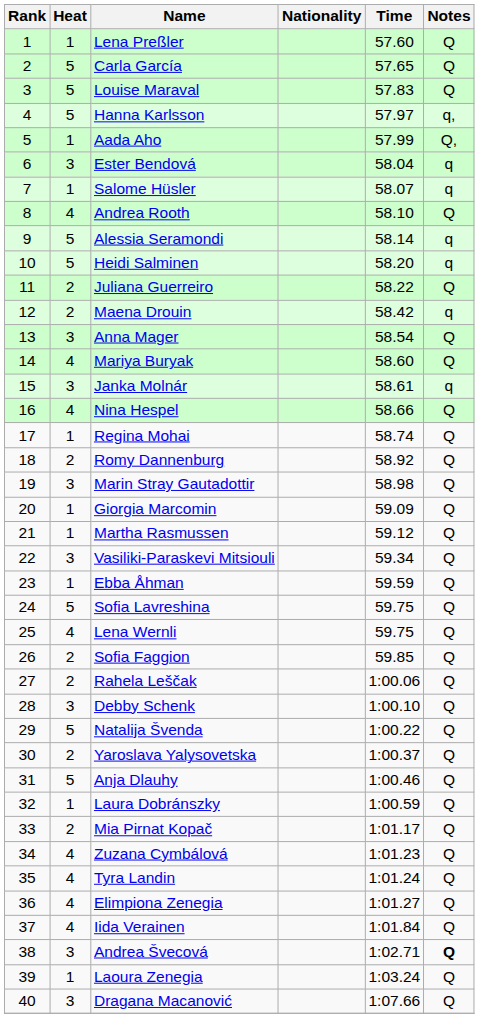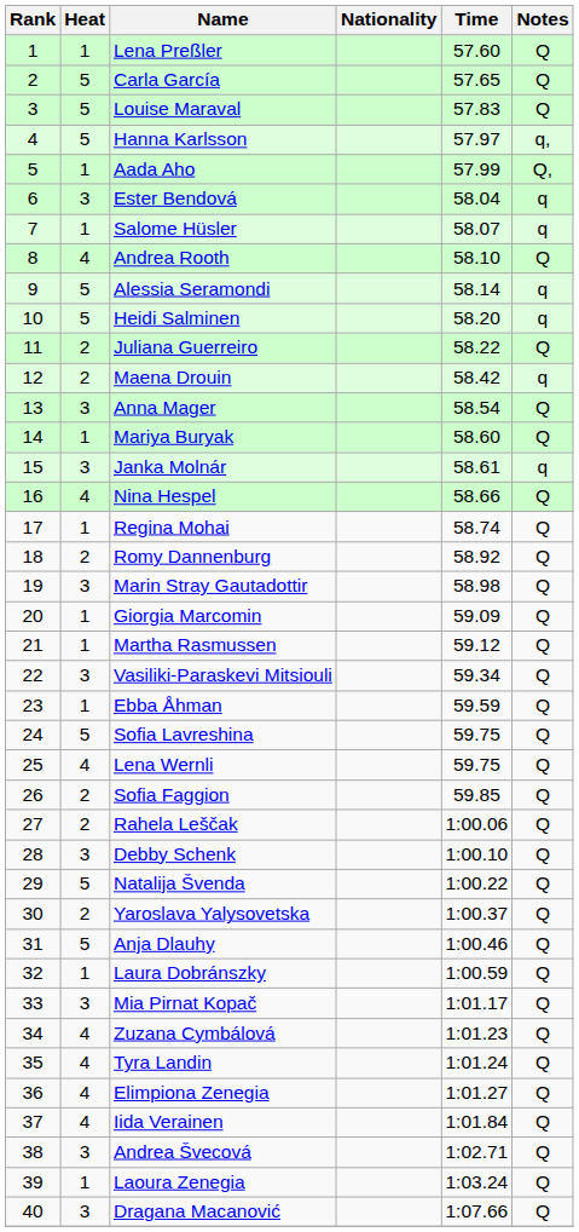 <table class="wikitable sortable" style="text-align:center;">
 <tr>
 <th>Rank</th>
 <th>Heat</th>
 <th>Name</th>
 <th>Nationality</th>
 <th>Time</th>
 <th>Notes</th>
 </tr>
 <tr bgcolor=ccffcc>
 <td>1</td>
 <td>1</td>
 <td align=left><a href='#'>Lena Preßler</a></td>
 <td align=left></td>
 <td>57.60</td>
 <td>Q</td>
 </tr>
 <tr bgcolor=ccffcc>
 <td>2</td>
 <td>5</td>
 <td align=left><a href='#'>Carla García</a></td>
 <td align=left></td>
 <td>57.65</td>
 <td>Q</td>
 </tr>
 <tr bgcolor=ccffcc>
 <td>3</td>
 <td>5</td>
 <td align=left><a href='#'>Louise Maraval</a></td>
 <td align=left></td>
 <td>57.83</td>
 <td>Q</td>
 </tr>
 <tr bgcolor=ddffdd>
 <td>4</td>
 <td>5</td>
 <td align=left><a href='#'>Hanna Karlsson</a></td>
 <td align=left></td>
 <td>57.97</td>
 <td>q, </td>
 </tr>
 <tr bgcolor=ccffcc>
 <td>5</td>
 <td>1</td>
 <td align=left><a href='#'>Aada Aho</a></td>
 <td align=left></td>
 <td>57.99</td>
 <td>Q, </td>
 </tr>
 <tr bgcolor=ccffcc>
 <td>6</td>
 <td>3</td>
 <td align=left><a href='#'>Ester Bendová</a></td>
 <td align=left></td>
 <td>58.04</td>
 <td>q</td>
 </tr>
 <tr bgcolor=ddffdd>
 <td>7</td>
 <td>1</td>
 <td align=left><a href='#'>Salome Hüsler</a></td>
 <td align=left></td>
 <td>58.07</td>
 <td>q</td>
 </tr>
 <tr bgcolor=ccffcc>
 <td>8</td>
 <td>4</td>
 <td align=left><a href='#'>Andrea Rooth</a></td>
 <td align=left></td>
 <td>58.10</td>
 <td>Q</td>
 </tr>
 <tr bgcolor=ddffdd>
 <td>9</td>
 <td>5</td>
 <td align=left><a href='#'>Alessia Seramondi</a></td>
 <td align=left></td>
 <td>58.14</td>
 <td>q</td>
 </tr>
 <tr bgcolor=ddffdd>
 <td>10</td>
 <td>5</td>
 <td align=left><a href='#'>Heidi Salminen</a></td>
 <td align=left></td>
 <td>58.20</td>
 <td>q</td>
 </tr>
 <tr bgcolor=ccffcc>
 <td>11</td>
 <td>2</td>
 <td align=left><a href='#'>Juliana Guerreiro</a></td>
 <td align=left></td>
 <td>58.22</td>
 <td>Q</td>
 </tr>
 <tr bgcolor=ddffdd>
 <td>12</td>
 <td>2</td>
 <td align=left><a href='#'>Maena Drouin</a></td>
 <td align=left></td>
 <td>58.42</td>
 <td>q</td>
 </tr>
 <tr bgcolor=ccffcc>
 <td>13</td>
 <td>3</td>
 <td align=left><a href='#'>Anna Mager</a></td>
 <td align=left></td>
 <td>58.54</td>
 <td>Q</td>
 </tr>
 <tr bgcolor=ccffcc>
 <td>14</td>
-<td>4</td>
+<td>1</td>
 <td align=left><a href='#'>Mariya Buryak</a></td>
 <td align=left></td>
 <td>58.60</td>
 <td>Q</td>
 </tr>
 <tr bgcolor=ddffdd>
 <td>15</td>
 <td>3</td>
 <td align=left><a href='#'>Janka Molnár</a></td>
 <td align=left></td>
 <td>58.61</td>
 <td>q</td>
 </tr>
 <tr bgcolor=ccffcc>
 <td>16</td>
 <td>4</td>
 <td align=left><a href='#'>Nina Hespel</a></td>
 <td align=left></td>
 <td>58.66</td>
 <td>Q</td>
 </tr>
 <tr>
 <td>17</td>
 <td>1</td>
 <td align=left><a href='#'>Regina Mohai</a></td>
 <td align=left></td>
 <td>58.74</td>
 <td>Q</td>
 </tr>
 <tr>
 <td>18</td>
 <td>2</td>
 <td align=left><a href='#'>Romy Dannenburg</a></td>
 <td align=left></td>
 <td>58.92</td>
 <td>Q</td>
 </tr>
 <tr>
 <td>19</td>
 <td>3</td>
 <td align=left><a href='#'>Marin Stray Gautadottir</a></td>
 <td align=left></td>
 <td>58.98</td>
 <td>Q</td>
 </tr>
 <tr>
 <td>20</td>
 <td>1</td>
 <td align=left><a href='#'>Giorgia Marcomin</a></td>
 <td align=left></td>
 <td>59.09</td>
 <td>Q</td>
 </tr>
 <tr>
 <td>21</td>
 <td>1</td>
 <td align=left><a href='#'>Martha Rasmussen</a></td>
 <td align=left></td>
 <td>59.12</td>
 <td>Q</td>
 </tr>
 <tr>
 <td>22</td>
 <td>3</td>
 <td align=left><a href='#'>Vasiliki-Paraskevi Mitsiouli</a></td>
 <td align=left></td>
 <td>59.34</td>
 <td>Q</td>
 </tr>
 <tr>
 <td>23</td>
 <td>1</td>
 <td align=left><a href='#'>Ebba Åhman</a></td>
 <td align=left></td>
 <td>59.59</td>
 <td>Q</td>
 </tr>
 <tr>
 <td>24</td>
 <td>5</td>
 <td align=left><a href='#'>Sofia Lavreshina</a></td>
 <td align=left></td>
 <td>59.75</td>
 <td>Q</td>
 </tr>
 <tr>
 <td>25</td>
 <td>4</td>
 <td align=left><a href='#'>Lena Wernli</a></td>
 <td align=left></td>
 <td>59.75</td>
 <td>Q</td>
 </tr>
 <tr>
 <td>26</td>
 <td>2</td>
 <td align=left><a href='#'>Sofia Faggion</a></td>
 <td align=left></td>
 <td>59.85</td>
 <td>Q</td>
 </tr>
 <tr>
 <td>27</td>
 <td>2</td>
 <td align=left><a href='#'>Rahela Leščak</a></td>
 <td align=left></td>
 <td>1:00.06</td>
 <td>Q</td>
 </tr>
 <tr>
 <td>28</td>
 <td>3</td>
 <td align=left><a href='#'>Debby Schenk</a></td>
 <td align=left></td>
 <td>1:00.10</td>
 <td>Q</td>
 </tr>
 <tr>
 <td>29</td>
 <td>5</td>
 <td align=left><a href='#'>Natalija Švenda</a></td>
 <td align=left></td>
 <td>1:00.22</td>
 <td>Q</td>
 </tr>
 <tr>
 <td>30</td>
 <td>2</td>
 <td align=left><a href='#'>Yaroslava Yalysovetska</a></td>
 <td align=left></td>
 <td>1:00.37</td>
 <td>Q</td>
 </tr>
 <tr>
 <td>31</td>
 <td>5</td>
 <td align=left><a href='#'>Anja Dlauhy</a></td>
 <td align=left></td>
 <td>1:00.46</td>
 <td>Q</td>
 </tr>
 <tr>
 <td>32</td>
 <td>1</td>
 <td align=left><a href='#'>Laura Dobránszky</a></td>
 <td align=left></td>
 <td>1:00.59</td>
 <td>Q</td>
 </tr>
 <tr>
 <td>33</td>
-<td>2</td>
+<td>3</td>
 <td align=left><a href='#'>Mia Pirnat Kopač</a></td>
 <td align=left></td>
 <td>1:01.17</td>
 <td>Q</td>
 </tr>
 <tr>
 <td>34</td>
 <td>4</td>
 <td align=left><a href='#'>Zuzana Cymbálová</a></td>
 <td align=left></td>
 <td>1:01.23</td>
 <td>Q</td>
 </tr>
 <tr>
 <td>35</td>
 <td>4</td>
 <td align=left><a href='#'>Tyra Landin</a></td>
 <td align=left></td>
 <td>1:01.24</td>
 <td>Q</td>
 </tr>
 <tr>
 <td>36</td>
 <td>4</td>
 <td align=left><a href='#'>Elimpiona Zenegia</a></td>
 <td align=left></td>
 <td>1:01.27</td>
 <td>Q</td>
 </tr>
 <tr>
 <td>37</td>
 <td>4</td>
 <td align=left><a href='#'>Iida Verainen</a></td>
 <td align=left></td>
 <td>1:01.84</td>
 <td>Q</td>
 </tr>
 <tr>
 <td>38</td>
 <td>3</td>
 <td align=left><a href='#'>Andrea Švecová</a></td>
 <td align=left></td>
 <td>1:02.71</td>
-<td><strong>Q</strong></td>
+<td>Q</td>
 </tr>
 <tr>
 <td>39</td>
 <td>1</td>
 <td align=left><a href='#'>Laoura Zenegia</a></td>
 <td align=left></td>
 <td>1:03.24</td>
 <td>Q</td>
 </tr>
 <tr>
 <td>40</td>
 <td>3</td>
 <td align=left><a href='#'>Dragana Macanović</a></td>
 <td align=left></td>
 <td>1:07.66</td>
 <td>Q</td>
 </tr>
 <tr>
 </tr>
 </table>
